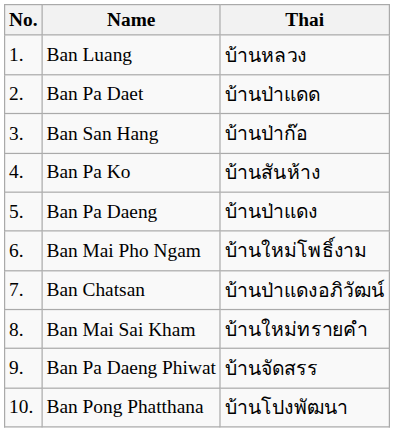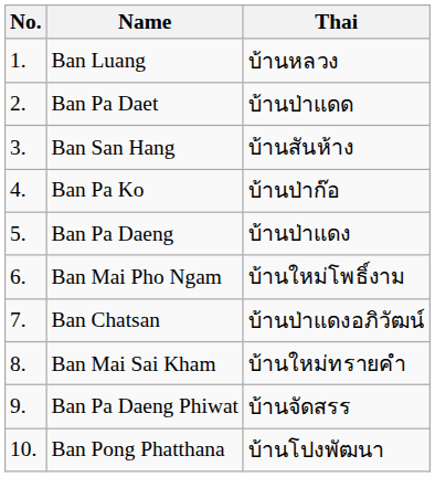 <table class="wikitable sortable">
 <tr>
 <th>No.</th>
 <th>Name</th>
 <th>Thai</th>
 </tr>
 <tr>
 <td>1.</td>
 <td>Ban Luang</td>
 <td>บ้านหลวง</td>
 </tr>
 <tr>
 <td>2.</td>
 <td>Ban Pa Daet</td>
 <td>บ้านป่าแดด</td>
 </tr>
 <tr>
 <td>3.</td>
 <td>Ban San Hang</td>
-<td>บ้านป่าก๊อ</td>
+<td>บ้านสันห้าง</td>
 </tr>
 <tr>
 <td>4.</td>
 <td>Ban Pa Ko</td>
-<td>บ้านสันห้าง</td>
+<td>บ้านป่าก๊อ</td>
 </tr>
 <tr>
 <td>5.</td>
 <td>Ban Pa Daeng</td>
 <td>บ้านป่าแดง</td>
 </tr>
 <tr>
 <td>6.</td>
 <td>Ban Mai Pho Ngam</td>
 <td>บ้านใหม่โพธิ์งาม</td>
 </tr>
 <tr>
 <td>7.</td>
 <td>Ban Chatsan</td>
 <td>บ้านป่าแดงอภิวัฒน์</td>
 </tr>
 <tr>
 <td>8.</td>
 <td>Ban Mai Sai Kham</td>
 <td>บ้านใหม่ทรายคำ</td>
 </tr>
 <tr>
 <td>9.</td>
 <td>Ban Pa Daeng Phiwat</td>
 <td>บ้านจัดสรร</td>
 </tr>
 <tr>
 <td>10.</td>
 <td>Ban Pong Phatthana</td>
 <td>บ้านโปงพัฒนา</td>
 </tr>
 </table>
